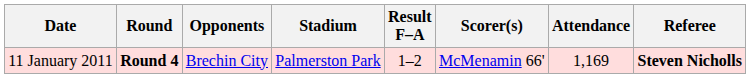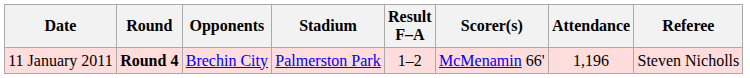 <table class="wikitable" style="text-align:center">
 <tr>
 <th>Date</th>
 <th>Round</th>
 <th>Opponents</th>
 <th>Stadium</th>
 <th>Result<br>F–A</th>
 <th>Scorer(s)</th>
 <th>Attendance</th>
 <th>Referee</th>
 </tr>
 <tr bgcolor="ffdddd">
 <td>11 January 2011</td>
 <td><strong>Round 4</strong></td>
 <td><a href='#'>Brechin City</a></td>
 <td><a href='#'>Palmerston Park</a></td>
 <td>1–2</td>
 <td><a href='#'>McMenamin</a> 66'</td>
-<td>1,169</td>
-<td><strong>Steven Nicholls</strong></td>
+<td>1,196</td>
+<td>Steven Nicholls</td>
 </tr>
 </table>
